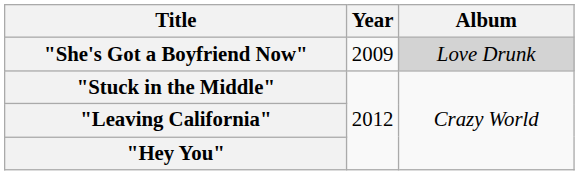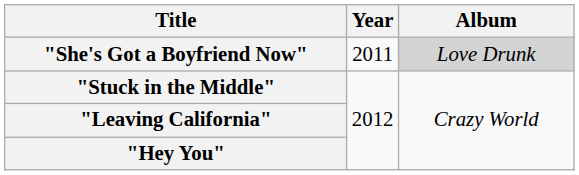 <table class="wikitable plainrowheaders" style="text-align:center;" border="1">
 <tr>
 <th scope="col" style="width:16em;">Title</th>
 <th scope="col">Year</th>
 <th scope="col" style="width:8em;">Album</th>
 </tr>
 <tr>
 <th scope="row">"She's Got a Boyfriend Now"</th>
-<td>2009</td>
+<td>2011</td>
 <td style="background: lightgrey;"><em>Love Drunk</em></td>
 </tr>
 <tr>
 <th scope="row">"Stuck in the Middle"</th>
 <td rowspan="3">2012</td>
 <td rowspan="3"><em>Crazy World</em></td>
 </tr>
 <tr>
 <th scope="row">"Leaving California"</th>
 </tr>
 <tr>
 <th scope="row">"Hey You"</th>
 </tr>
 </table>
